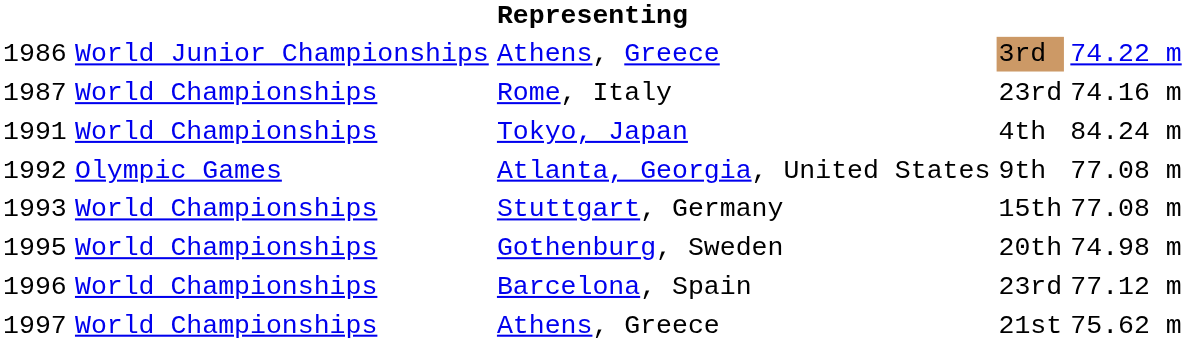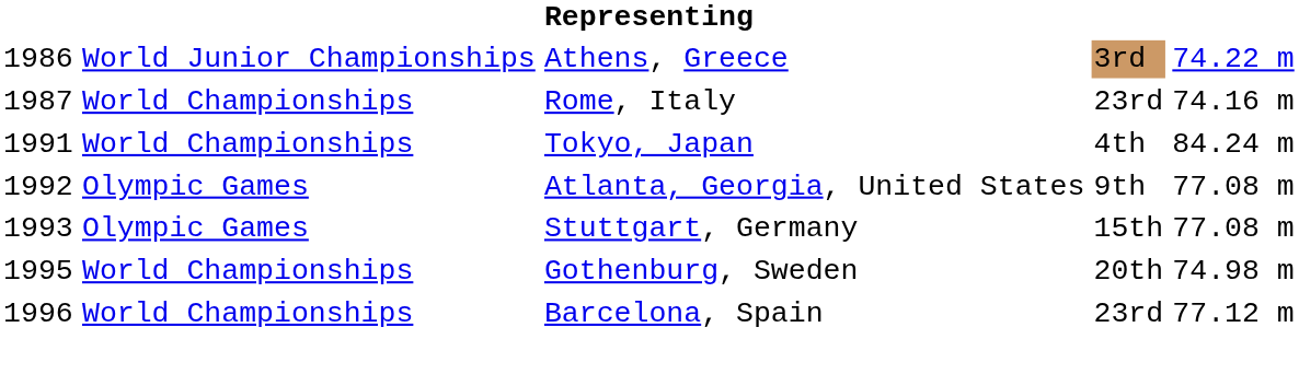 <table>
 <tr>
 <th colspan="5">Representing </th>
 </tr>
 <tr>
 <td>1986</td>
 <td><a href='#'>World Junior Championships</a></td>
 <td><a href='#'>Athens</a>, <a href='#'>Greece</a></td>
 <td bgcolor="cc9966">3rd</td>
 <td><a href='#'>74.22 m</a></td>
 </tr>
 <tr>
 <td>1987</td>
 <td><a href='#'>World Championships</a></td>
 <td><a href='#'>Rome</a>, Italy</td>
 <td>23rd</td>
 <td>74.16 m</td>
 </tr>
 <tr>
 <td>1991</td>
 <td><a href='#'>World Championships</a></td>
 <td><a href='#'>Tokyo, Japan</a></td>
 <td>4th</td>
 <td>84.24 m</td>
 </tr>
 <tr>
 <td>1992</td>
 <td><a href='#'>Olympic Games</a></td>
 <td><a href='#'>Atlanta, Georgia</a>, United States</td>
 <td>9th</td>
 <td>77.08 m</td>
 </tr>
 <tr>
 <td>1993</td>
-<td><a href='#'>World Championships</a></td>
+<td><a href='#'>Olympic Games</a></td>
 <td><a href='#'>Stuttgart</a>, Germany</td>
 <td>15th</td>
 <td>77.08 m</td>
 </tr>
 <tr>
 <td>1995</td>
 <td><a href='#'>World Championships</a></td>
 <td><a href='#'>Gothenburg</a>, Sweden</td>
 <td>20th</td>
 <td>74.98 m</td>
 </tr>
 <tr>
 <td>1996</td>
 <td><a href='#'>World Championships</a></td>
 <td><a href='#'>Barcelona</a>, Spain</td>
 <td>23rd</td>
 <td>77.12 m</td>
 </tr>
-<tr>
-<td>1997</td>
-<td><a href='#'>World Championships</a></td>
-<td><a href='#'>Athens</a>, Greece</td>
-<td>21st</td>
-<td>75.62 m</td>
-</tr>
 </table>
